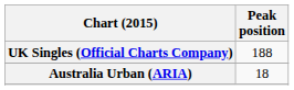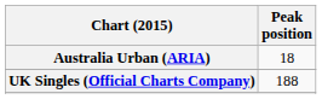 <table class="wikitable sortable plainrowheaders" style="text-align:center;">
 <tr>
 <th>Chart (2015)</th>
 <th>Peak<br>position</th>
 </tr>
 <tr>
-<th scope="row">UK Singles (<a href='#'>Official Charts Company</a>)</th>
-<td>188</td>
+<th scope="row">Australia Urban (<a href='#'>ARIA</a>)</th>
+<td>18</td>
 </tr>
 <tr>
 </tr>
 <tr>
 </tr>
 <tr>
 </tr>
 <tr>
-<th scope="row">Australia Urban (<a href='#'>ARIA</a>)</th>
-<td>18</td>
+<th scope="row">UK Singles (<a href='#'>Official Charts Company</a>)</th>
+<td>188</td>
 </tr>
 <tr>
 </tr>
 <tr>
 </tr>
 <tr>
 </tr>
 <tr>
 </tr>
 <tr>
 </tr>
 <tr>
 </tr>
 <tr>
 </tr>
 <tr>
 </tr>
 </table>
